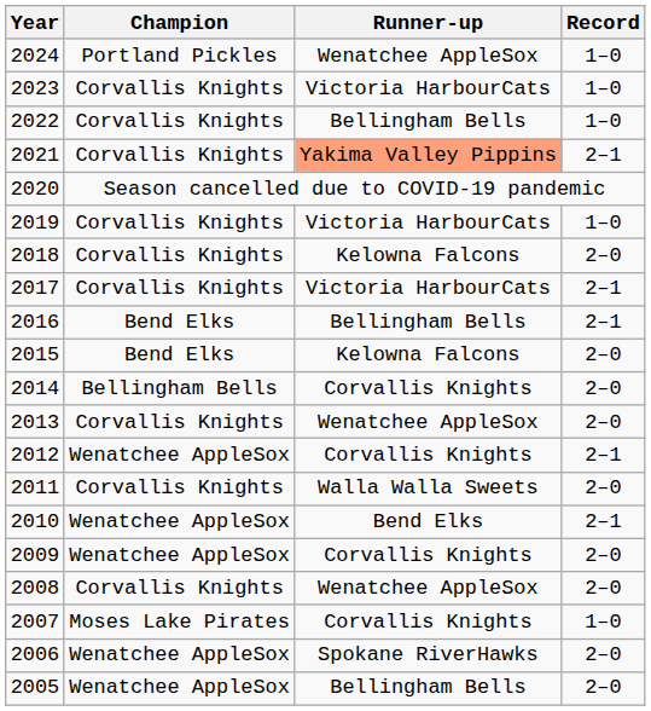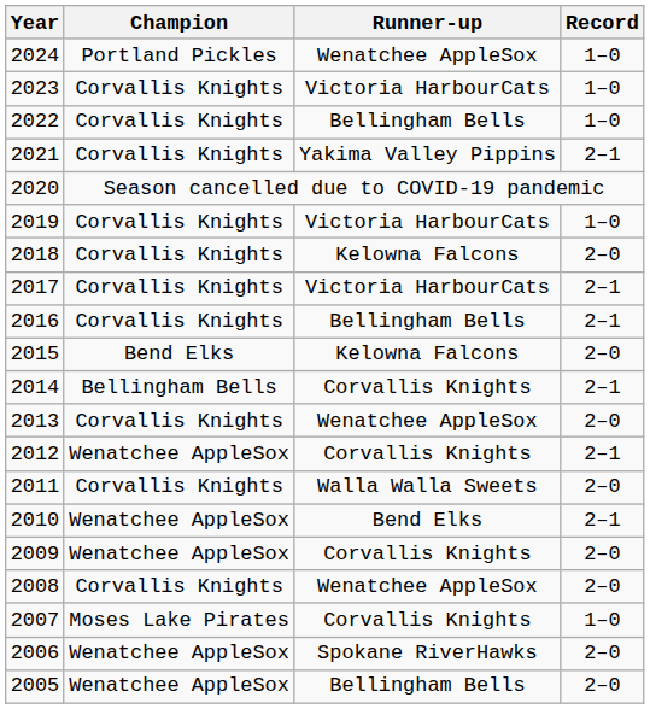 <table class="wikitable" style="text-align:center">
 <tr>
 <th>Year</th>
 <th>Champion</th>
 <th>Runner-up</th>
 <th>Record</th>
 </tr>
 <tr>
 <td>2024</td>
 <td>Portland Pickles</td>
 <td>Wenatchee AppleSox</td>
 <td>1–0</td>
 </tr>
 <tr>
 <td>2023</td>
 <td>Corvallis Knights</td>
 <td>Victoria HarbourCats</td>
 <td>1–0</td>
 </tr>
 <tr>
 <td>2022</td>
 <td>Corvallis Knights</td>
 <td>Bellingham Bells</td>
 <td>1–0</td>
 </tr>
 <tr>
 <td>2021</td>
 <td>Corvallis Knights</td>
-<td style="background: lightsalmon;">Yakima Valley Pippins</td>
+<td>Yakima Valley Pippins</td>
 <td>2–1</td>
 </tr>
 <tr>
 <td>2020</td>
 <td colspan=3>Season cancelled due to COVID-19 pandemic</td>
 </tr>
 <tr>
 <td>2019</td>
 <td>Corvallis Knights</td>
 <td>Victoria HarbourCats</td>
 <td>1–0</td>
 </tr>
 <tr>
 <td>2018</td>
 <td>Corvallis Knights</td>
 <td>Kelowna Falcons</td>
 <td>2–0</td>
 </tr>
 <tr>
 <td>2017</td>
 <td>Corvallis Knights</td>
 <td>Victoria HarbourCats</td>
 <td>2–1</td>
 </tr>
 <tr>
 <td>2016</td>
-<td>Bend Elks</td>
+<td>Corvallis Knights</td>
 <td>Bellingham Bells</td>
 <td>2–1</td>
 </tr>
 <tr>
 <td>2015</td>
 <td>Bend Elks</td>
 <td>Kelowna Falcons</td>
 <td>2–0</td>
 </tr>
 <tr>
 <td>2014</td>
 <td>Bellingham Bells</td>
 <td>Corvallis Knights</td>
-<td>2–0</td>
+<td>2–1</td>
 </tr>
 <tr>
 <td>2013</td>
 <td>Corvallis Knights</td>
 <td>Wenatchee AppleSox</td>
 <td>2–0</td>
 </tr>
 <tr>
 <td>2012</td>
 <td>Wenatchee AppleSox</td>
 <td>Corvallis Knights</td>
 <td>2–1</td>
 </tr>
 <tr>
 <td>2011</td>
 <td>Corvallis Knights</td>
 <td>Walla Walla Sweets</td>
 <td>2–0</td>
 </tr>
 <tr>
 <td>2010</td>
 <td>Wenatchee AppleSox</td>
 <td>Bend Elks</td>
 <td>2–1</td>
 </tr>
 <tr>
 <td>2009</td>
 <td>Wenatchee AppleSox</td>
 <td>Corvallis Knights</td>
 <td>2–0</td>
 </tr>
 <tr>
 <td>2008</td>
 <td>Corvallis Knights</td>
 <td>Wenatchee AppleSox</td>
 <td>2–0</td>
 </tr>
 <tr>
 <td>2007</td>
 <td>Moses Lake Pirates</td>
 <td>Corvallis Knights</td>
 <td>1–0</td>
 </tr>
 <tr>
 <td>2006</td>
 <td>Wenatchee AppleSox</td>
 <td>Spokane RiverHawks</td>
 <td>2–0</td>
 </tr>
 <tr>
 <td>2005</td>
 <td>Wenatchee AppleSox</td>
 <td>Bellingham Bells</td>
 <td>2–0</td>
 </tr>
 </table>
